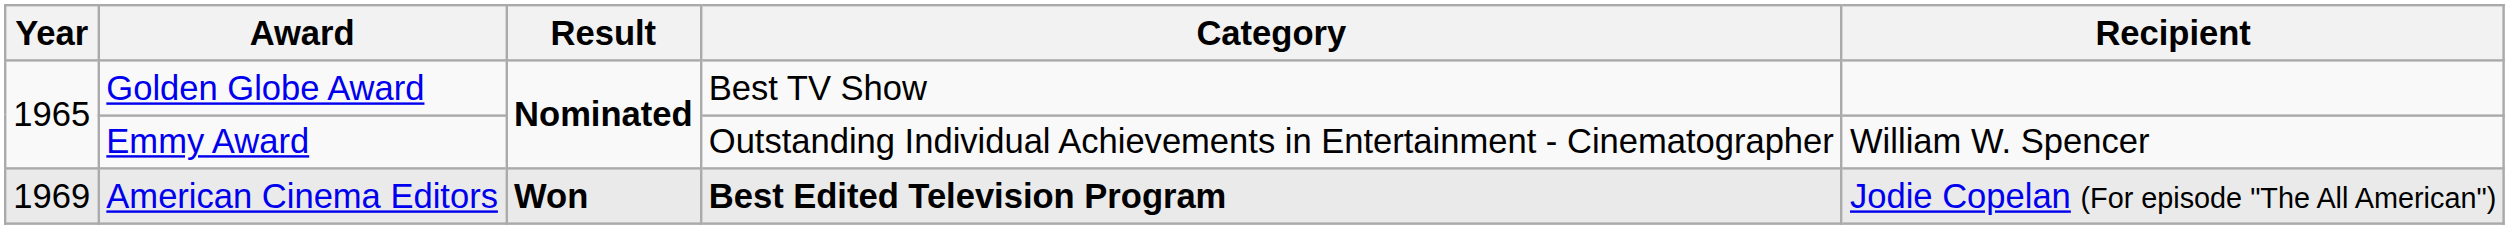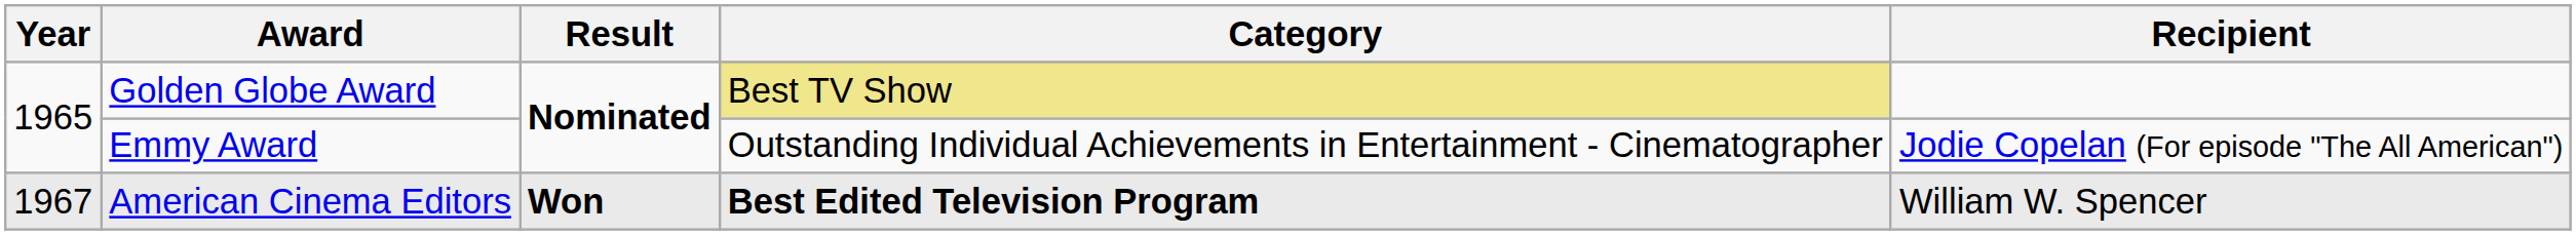 <table class="wikitable" style="font-size: 90%;">
 <tr>
 <th>Year</th>
 <th>Award</th>
 <th>Result</th>
 <th>Category</th>
 <th>Recipient</th>
 </tr>
 <tr>
 <td rowspan=2>1965</td>
 <td><a href='#'>Golden Globe Award</a></td>
 <td rowspan=2><strong>Nominated</strong></td>
-<td>Best TV Show</td>
+<td style="background: khaki;">Best TV Show</td>
 <td></td>
 </tr>
 <tr>
 <td><a href='#'>Emmy Award</a></td>
 <td>Outstanding Individual Achievements in Entertainment - Cinematographer</td>
-<td>William W. Spencer</td>
+<td><a href='#'>Jodie Copelan</a> <small>(For episode "The All American")</small></td>
 </tr>
 <tr style="background-color: #EAEAEA;">
-<td>1969</td>
+<td>1967</td>
 <td><a href='#'>American Cinema Editors</a></td>
 <td><strong>Won</strong></td>
 <td><strong>Best Edited Television Program</strong></td>
-<td><a href='#'>Jodie Copelan</a> <small>(For episode "The All American")</small></td>
+<td>William W. Spencer</td>
 </tr>
 </table>
